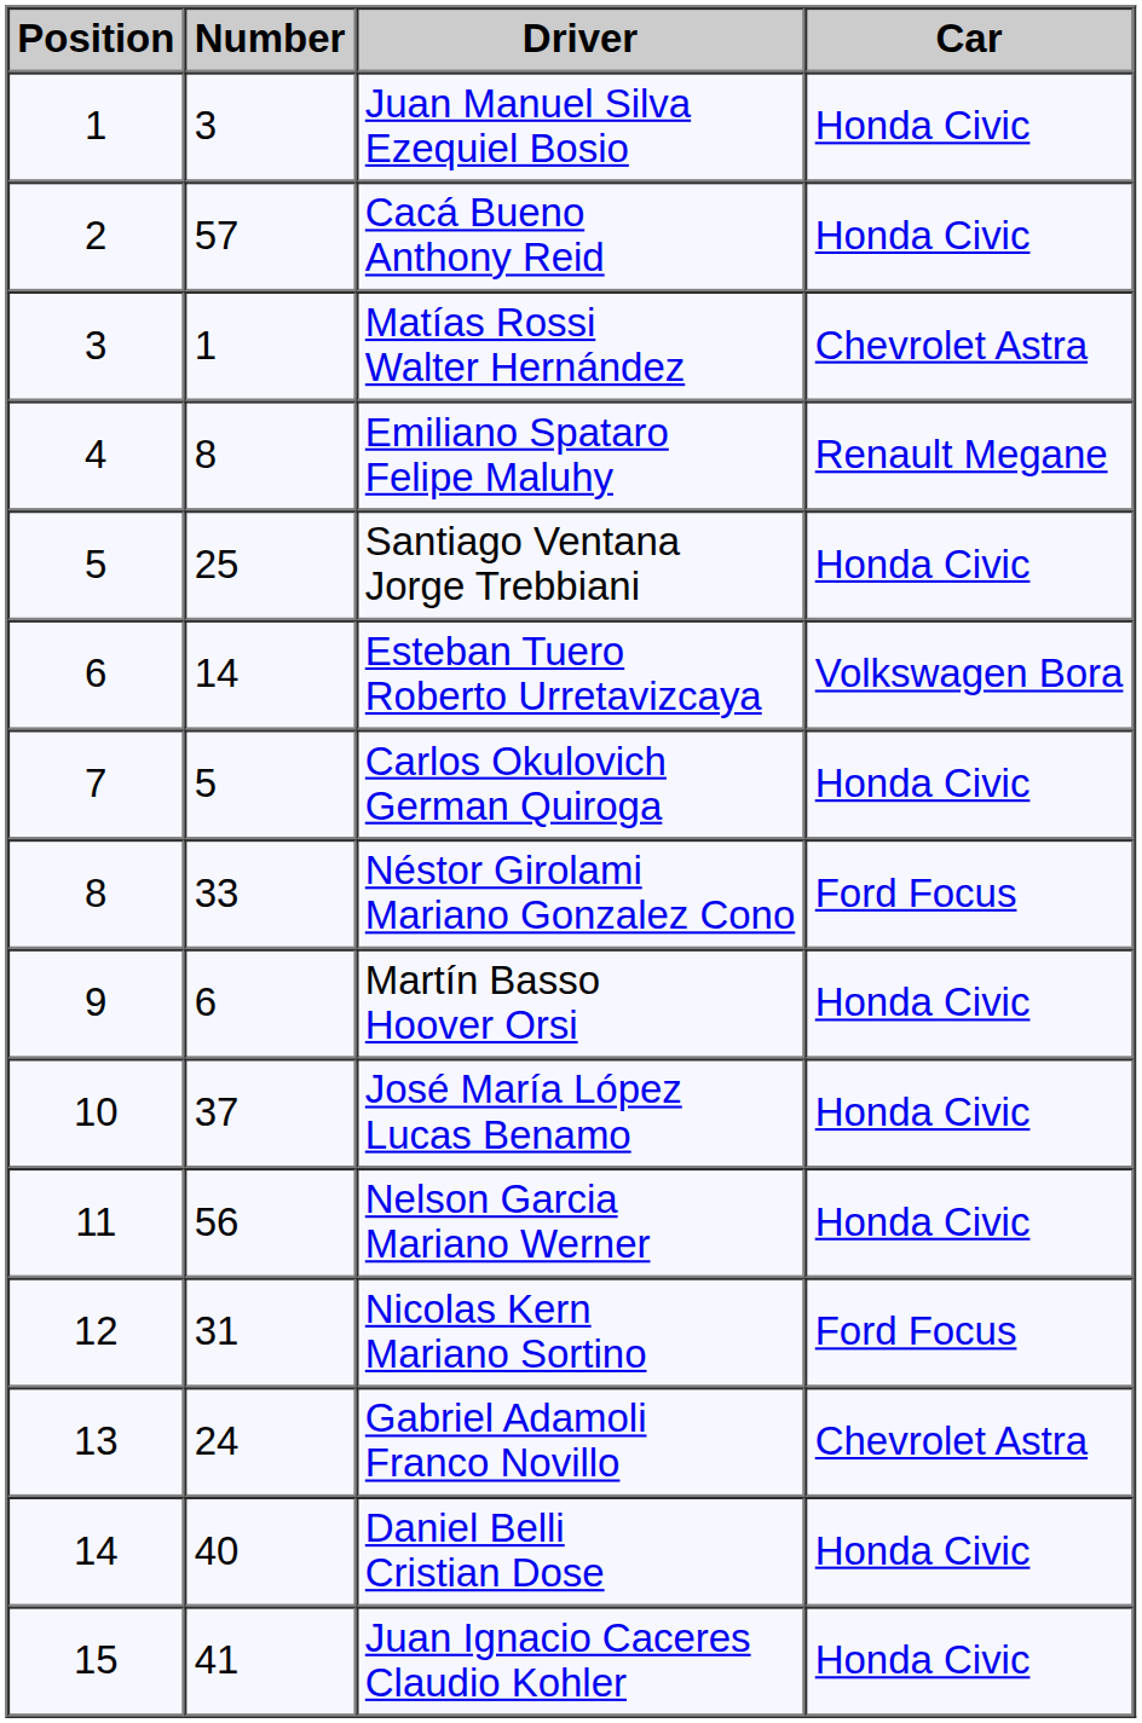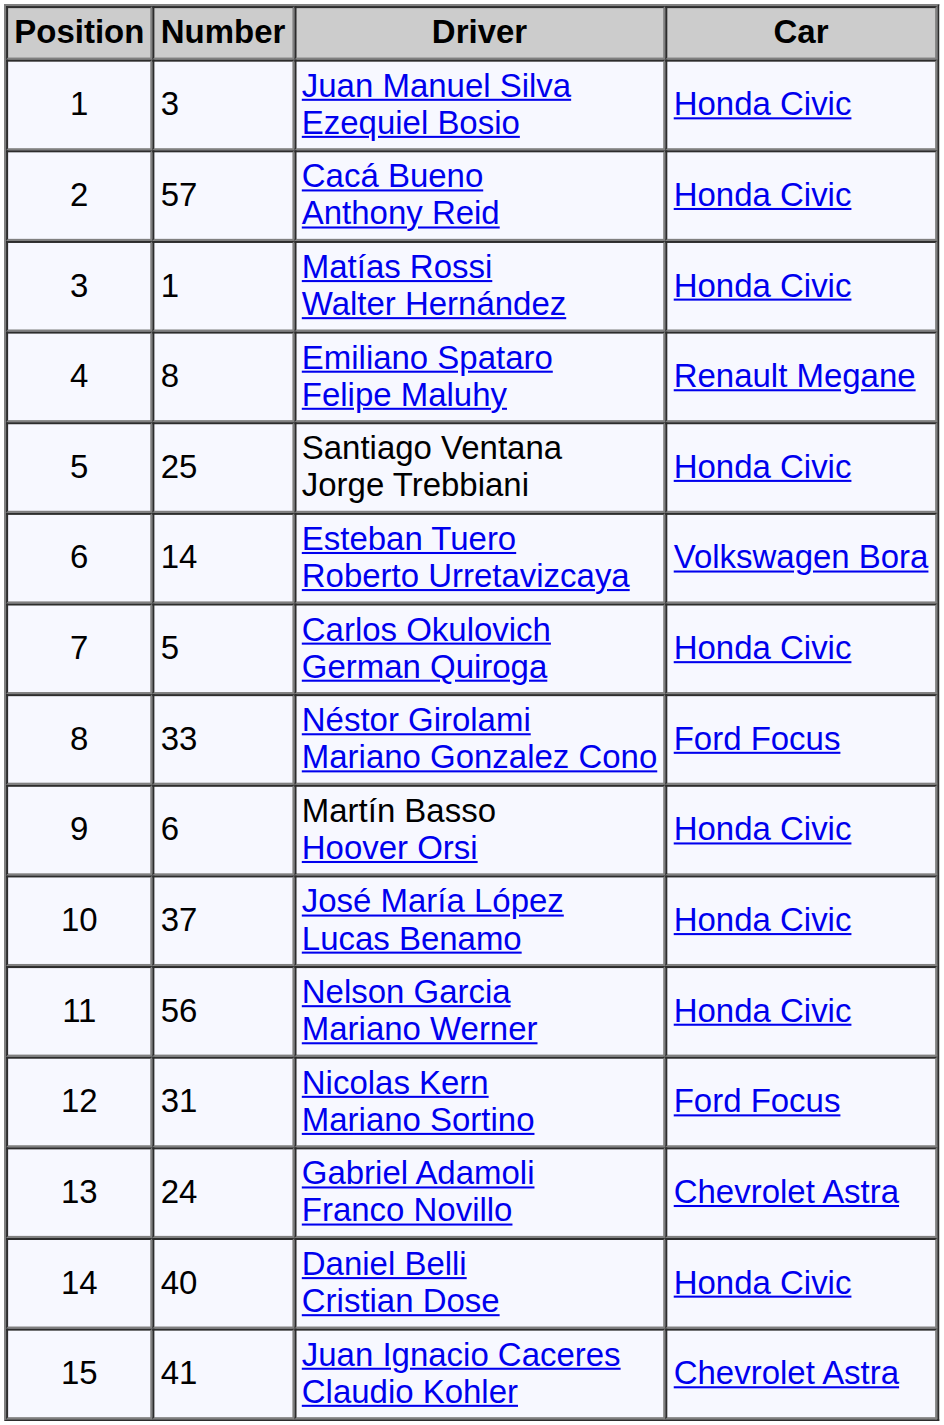 <table style="background:#f7f8ff;" cellpadding="3" cellspacing="0" border="1" style="font-size: 95%; border: gray solid 1px; border-collapse: collapse;">
 <tr align="center" style="background:#CCCCCC;">
 <th>Position</th>
 <th>Number</th>
 <th>Driver</th>
 <th>Car</th>
 </tr>
 <tr align="center">
 <td>1</td>
 <td align="left">3</td>
 <td align="left"> <a href='#'>Juan Manuel Silva</a><br> <a href='#'>Ezequiel Bosio</a></td>
 <td align="left"><a href='#'>Honda Civic</a></td>
 </tr>
 <tr align="center">
 <td>2</td>
 <td align="left">57</td>
 <td align="left"> <a href='#'>Cacá Bueno</a><br> <a href='#'>Anthony Reid</a></td>
 <td align="left"><a href='#'>Honda Civic</a></td>
 </tr>
 <tr align="center">
 <td>3</td>
 <td align="left">1</td>
 <td align="left"> <a href='#'>Matías Rossi</a><br> <a href='#'>Walter Hernández</a></td>
-<td align="left"><a href='#'>Chevrolet Astra</a></td>
+<td align="left"><a href='#'>Honda Civic</a></td>
 </tr>
 <tr align="center">
 <td>4</td>
 <td align="left">8</td>
 <td align="left"> <a href='#'>Emiliano Spataro</a><br> <a href='#'>Felipe Maluhy</a></td>
 <td align="left"><a href='#'>Renault Megane</a></td>
 </tr>
 <tr align="center">
 <td>5</td>
 <td align="left">25</td>
 <td align="left"> Santiago Ventana<br> Jorge Trebbiani</td>
 <td align="left"><a href='#'>Honda Civic</a></td>
 </tr>
 <tr align="center">
 <td>6</td>
 <td align="left">14</td>
 <td align="left"> <a href='#'>Esteban Tuero</a><br> <a href='#'>Roberto Urretavizcaya</a></td>
 <td align="left"><a href='#'>Volkswagen Bora</a></td>
 </tr>
 <tr align="center">
 <td>7</td>
 <td align="left">5</td>
 <td align="left"> <a href='#'>Carlos Okulovich</a><br> <a href='#'>German Quiroga</a></td>
 <td align="left"><a href='#'>Honda Civic</a></td>
 </tr>
 <tr align="center">
 <td>8</td>
 <td align="left">33</td>
 <td align="left"> <a href='#'>Néstor Girolami</a><br> <a href='#'>Mariano Gonzalez Cono</a></td>
 <td align="left"><a href='#'>Ford Focus</a></td>
 </tr>
 <tr align="center">
 <td>9</td>
 <td align="left">6</td>
 <td align="left"> Martín Basso<br> <a href='#'>Hoover Orsi</a></td>
 <td align="left"><a href='#'>Honda Civic</a></td>
 </tr>
 <tr align="center">
 <td>10</td>
 <td align="left">37</td>
 <td align="left"> <a href='#'>José María López</a><br> <a href='#'>Lucas Benamo</a></td>
 <td align="left"><a href='#'>Honda Civic</a></td>
 </tr>
 <tr align="center">
 <td>11</td>
 <td align="left">56</td>
 <td align="left"> <a href='#'>Nelson Garcia</a><br> <a href='#'>Mariano Werner</a></td>
 <td align="left"><a href='#'>Honda Civic</a></td>
 </tr>
 <tr align="center">
 <td>12</td>
 <td align="left">31</td>
 <td align="left"> <a href='#'>Nicolas Kern</a><br> <a href='#'>Mariano Sortino</a></td>
 <td align="left"><a href='#'>Ford Focus</a></td>
 </tr>
 <tr align="center">
 <td>13</td>
 <td align="left">24</td>
 <td align="left"> <a href='#'>Gabriel Adamoli</a><br> <a href='#'>Franco Novillo</a></td>
 <td align="left"><a href='#'>Chevrolet Astra</a></td>
 </tr>
 <tr align="center">
 <td>14</td>
 <td align="left">40</td>
 <td align="left"> <a href='#'>Daniel Belli</a><br> <a href='#'>Cristian Dose</a></td>
 <td align="left"><a href='#'>Honda Civic</a></td>
 </tr>
 <tr align="center">
 <td>15</td>
 <td align="left">41</td>
 <td align="left"> <a href='#'>Juan Ignacio Caceres</a><br> <a href='#'>Claudio Kohler</a></td>
-<td align="left"><a href='#'>Honda Civic</a></td>
+<td align="left"><a href='#'>Chevrolet Astra</a></td>
 </tr>
 <tr align="center">
 </tr>
 </table>
